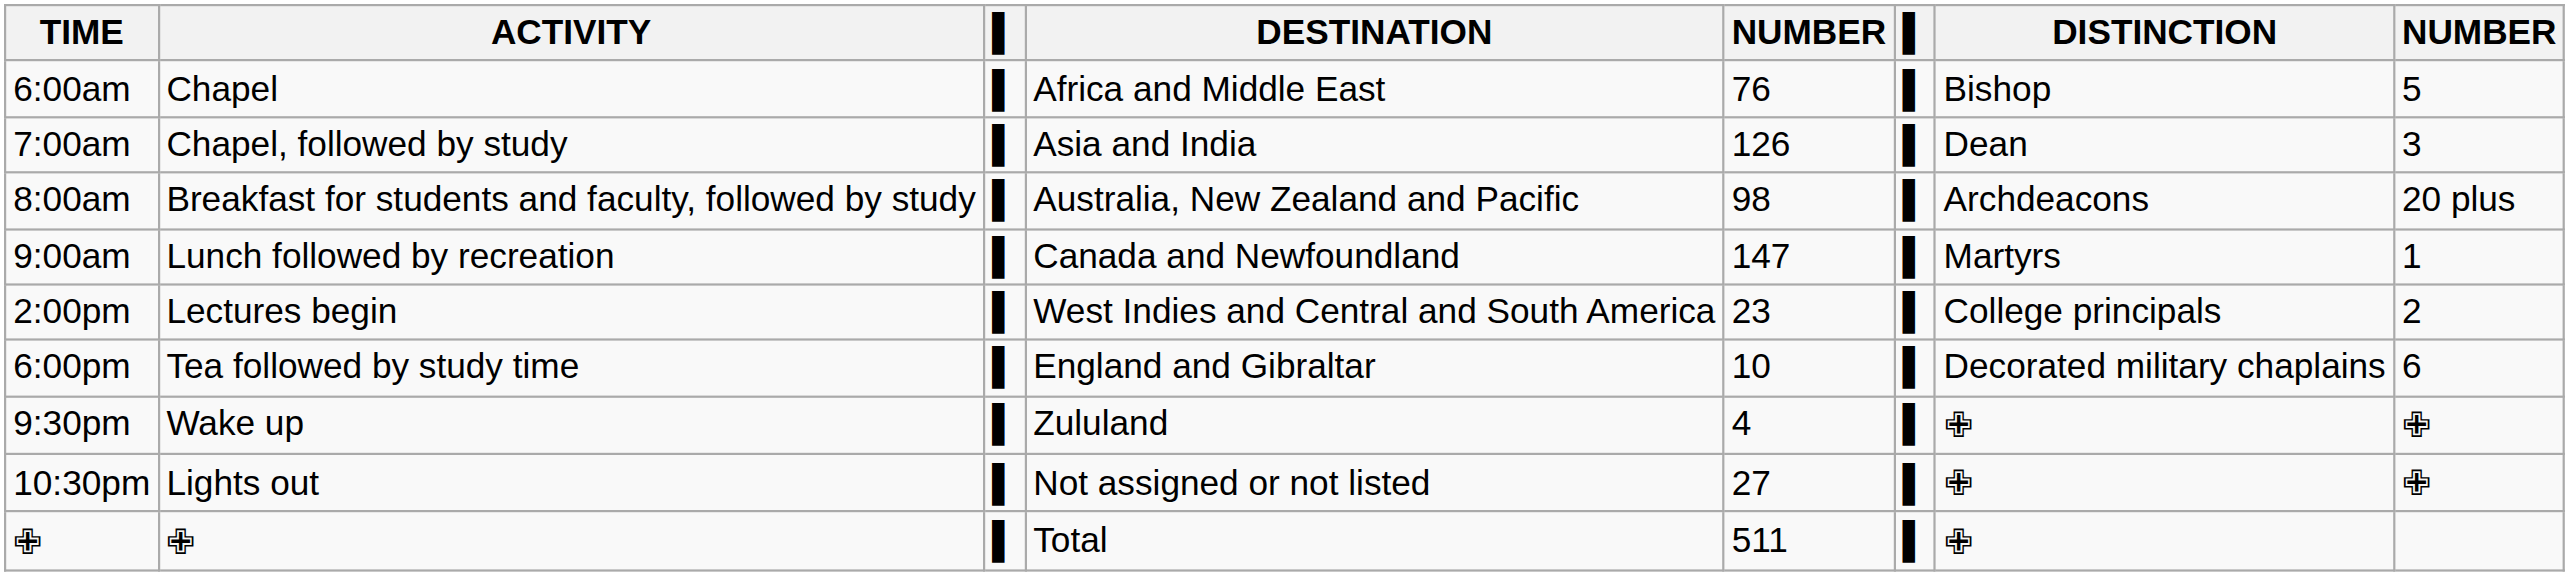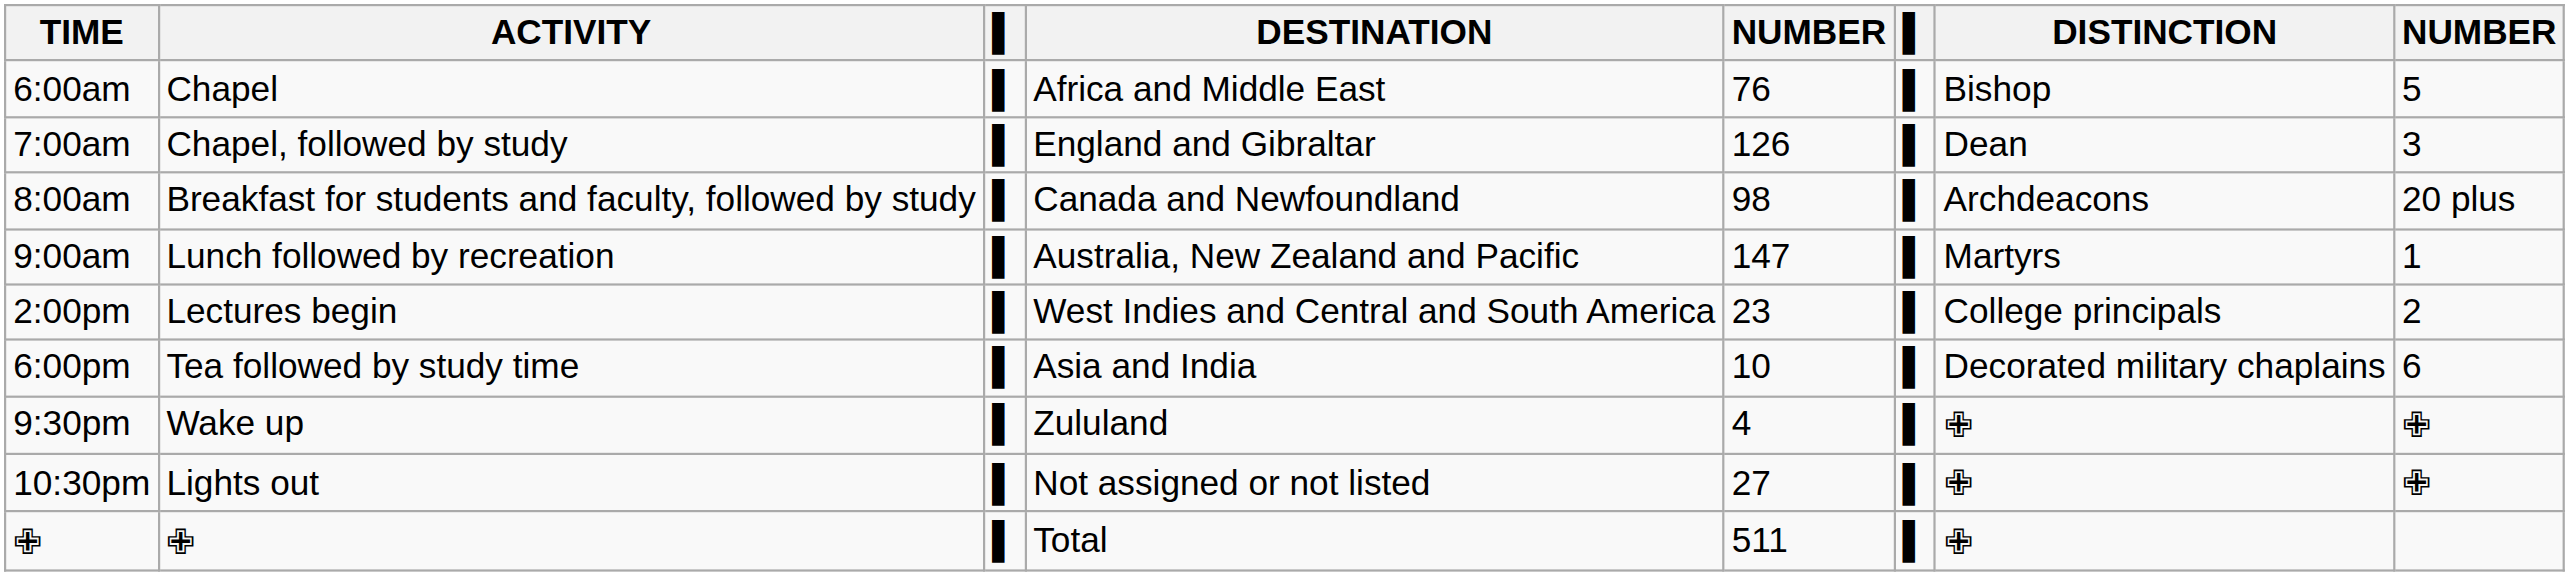 <table class="wikitable">
 <tr>
 <th>TIME</th>
 <th>ACTIVITY</th>
 <th>▌</th>
 <th>DESTINATION</th>
 <th>NUMBER</th>
 <th>▌</th>
 <th>DISTINCTION</th>
 <th>NUMBER</th>
 </tr>
 <tr>
 <td>6:00am</td>
 <td>Chapel</td>
 <td>▌</td>
 <td>Africa and Middle East</td>
 <td>76</td>
 <td>▌</td>
 <td>Bishop</td>
 <td>5</td>
 </tr>
 <tr>
 <td>7:00am</td>
 <td>Chapel, followed by study</td>
 <td>▌</td>
-<td>Asia and India</td>
+<td>England and Gibraltar</td>
 <td>126</td>
 <td>▌</td>
 <td>Dean</td>
 <td>3</td>
 </tr>
 <tr>
 <td>8:00am</td>
 <td>Breakfast for students and faculty, followed by study</td>
 <td>▌</td>
-<td>Australia, New Zealand and Pacific</td>
+<td>Canada and Newfoundland</td>
 <td>98</td>
 <td>▌</td>
 <td>Archdeacons</td>
 <td>20 plus</td>
 </tr>
 <tr>
 <td>9:00am</td>
 <td>Lunch followed by recreation</td>
 <td>▌</td>
-<td>Canada and Newfoundland</td>
+<td>Australia, New Zealand and Pacific</td>
 <td>147</td>
 <td>▌</td>
 <td>Martyrs</td>
 <td>1</td>
 </tr>
 <tr>
 <td>2:00pm</td>
 <td>Lectures begin</td>
 <td>▌</td>
 <td>West Indies and Central and South America</td>
 <td>23</td>
 <td>▌</td>
 <td>College principals</td>
 <td>2</td>
 </tr>
 <tr>
 <td>6:00pm</td>
 <td>Tea followed by study time</td>
 <td>▌</td>
-<td>England and Gibraltar</td>
+<td>Asia and India</td>
 <td>10</td>
 <td>▌</td>
 <td>Decorated military chaplains</td>
 <td>6</td>
 </tr>
 <tr>
 <td>9:30pm</td>
 <td>Wake up</td>
 <td>▌</td>
 <td>Zululand</td>
 <td>4</td>
 <td>▌</td>
 <td>✙</td>
 <td>✙</td>
 </tr>
 <tr>
 <td>10:30pm</td>
 <td>Lights out</td>
 <td>▌</td>
 <td>Not assigned or not listed</td>
 <td>27</td>
 <td>▌</td>
 <td>✙</td>
 <td>✙</td>
 </tr>
 <tr>
 <td>✙</td>
 <td>✙</td>
 <td>▌</td>
 <td>Total</td>
 <td>511</td>
 <td>▌</td>
 <td>✙</td>
 <td></td>
 </tr>
 </table>
